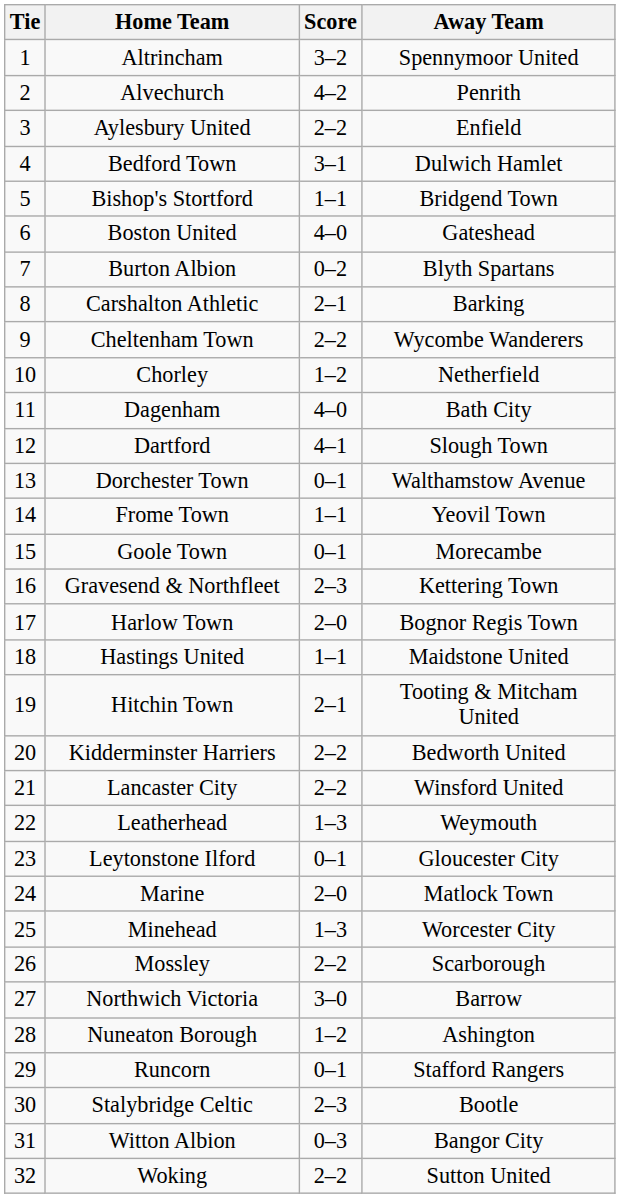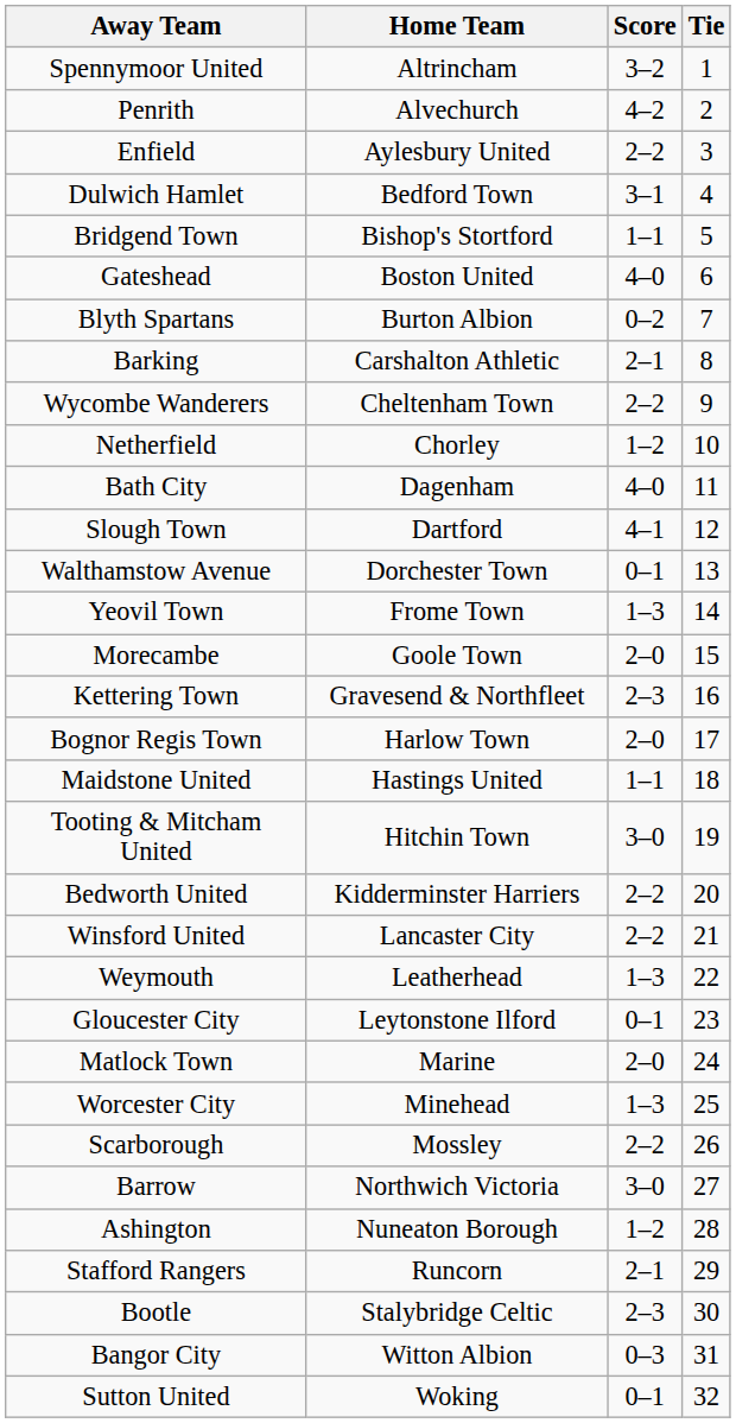 <table class="wikitable" style="text-align:center;">
 <tr>
-<th width=20>Tie</th>
+<th width=175>Away Team</th>
 <th width=175>Home Team</th>
 <th width=20>Score</th>
-<th width=175>Away Team</th>
+<th width=20>Tie</th>
 </tr>
 <tr>
-<td>1</td>
+<td>Spennymoor United</td>
 <td>Altrincham</td>
 <td>3–2</td>
-<td>Spennymoor United</td>
+<td>1</td>
 </tr>
 <tr>
-<td>2</td>
+<td>Penrith</td>
 <td>Alvechurch</td>
 <td>4–2</td>
-<td>Penrith</td>
+<td>2</td>
 </tr>
 <tr>
-<td>3</td>
+<td>Enfield</td>
 <td>Aylesbury United</td>
 <td>2–2</td>
-<td>Enfield</td>
+<td>3</td>
 </tr>
 <tr>
-<td>4</td>
+<td>Dulwich Hamlet</td>
 <td>Bedford Town</td>
 <td>3–1</td>
-<td>Dulwich Hamlet</td>
+<td>4</td>
 </tr>
 <tr>
-<td>5</td>
+<td>Bridgend Town</td>
 <td>Bishop's Stortford</td>
 <td>1–1</td>
-<td>Bridgend Town</td>
+<td>5</td>
 </tr>
 <tr>
-<td>6</td>
+<td>Gateshead</td>
 <td>Boston United</td>
 <td>4–0</td>
-<td>Gateshead</td>
+<td>6</td>
 </tr>
 <tr>
-<td>7</td>
+<td>Blyth Spartans</td>
 <td>Burton Albion</td>
 <td>0–2</td>
-<td>Blyth Spartans</td>
+<td>7</td>
 </tr>
 <tr>
-<td>8</td>
+<td>Barking</td>
 <td>Carshalton Athletic</td>
 <td>2–1</td>
-<td>Barking</td>
+<td>8</td>
 </tr>
 <tr>
-<td>9</td>
+<td>Wycombe Wanderers</td>
 <td>Cheltenham Town</td>
 <td>2–2</td>
-<td>Wycombe Wanderers</td>
+<td>9</td>
 </tr>
 <tr>
-<td>10</td>
+<td>Netherfield</td>
 <td>Chorley</td>
 <td>1–2</td>
-<td>Netherfield</td>
+<td>10</td>
 </tr>
 <tr>
-<td>11</td>
+<td>Bath City</td>
 <td>Dagenham</td>
 <td>4–0</td>
-<td>Bath City</td>
+<td>11</td>
 </tr>
 <tr>
-<td>12</td>
+<td>Slough Town</td>
 <td>Dartford</td>
 <td>4–1</td>
-<td>Slough Town</td>
+<td>12</td>
 </tr>
 <tr>
-<td>13</td>
+<td>Walthamstow Avenue</td>
 <td>Dorchester Town</td>
 <td>0–1</td>
-<td>Walthamstow Avenue</td>
+<td>13</td>
 </tr>
 <tr>
+<td>Yeovil Town</td>
+<td>Frome Town</td>
+<td>1–3</td>
 <td>14</td>
-<td>Frome Town</td>
-<td>1–1</td>
-<td>Yeovil Town</td>
 </tr>
 <tr>
+<td>Morecambe</td>
+<td>Goole Town</td>
+<td>2–0</td>
 <td>15</td>
-<td>Goole Town</td>
-<td>0–1</td>
-<td>Morecambe</td>
 </tr>
 <tr>
-<td>16</td>
+<td>Kettering Town</td>
 <td>Gravesend & Northfleet</td>
 <td>2–3</td>
-<td>Kettering Town</td>
+<td>16</td>
 </tr>
 <tr>
-<td>17</td>
+<td>Bognor Regis Town</td>
 <td>Harlow Town</td>
 <td>2–0</td>
-<td>Bognor Regis Town</td>
+<td>17</td>
 </tr>
 <tr>
-<td>18</td>
+<td>Maidstone United</td>
 <td>Hastings United</td>
 <td>1–1</td>
-<td>Maidstone United</td>
+<td>18</td>
 </tr>
 <tr>
+<td>Tooting & Mitcham United</td>
+<td>Hitchin Town</td>
+<td>3–0</td>
 <td>19</td>
-<td>Hitchin Town</td>
-<td>2–1</td>
-<td>Tooting & Mitcham United</td>
 </tr>
 <tr>
-<td>20</td>
+<td>Bedworth United</td>
 <td>Kidderminster Harriers</td>
 <td>2–2</td>
-<td>Bedworth United</td>
+<td>20</td>
 </tr>
 <tr>
-<td>21</td>
+<td>Winsford United</td>
 <td>Lancaster City</td>
 <td>2–2</td>
-<td>Winsford United</td>
+<td>21</td>
 </tr>
 <tr>
-<td>22</td>
+<td>Weymouth</td>
 <td>Leatherhead</td>
 <td>1–3</td>
-<td>Weymouth</td>
+<td>22</td>
 </tr>
 <tr>
-<td>23</td>
+<td>Gloucester City</td>
 <td>Leytonstone Ilford</td>
 <td>0–1</td>
-<td>Gloucester City</td>
+<td>23</td>
 </tr>
 <tr>
-<td>24</td>
+<td>Matlock Town</td>
 <td>Marine</td>
 <td>2–0</td>
-<td>Matlock Town</td>
+<td>24</td>
 </tr>
 <tr>
-<td>25</td>
+<td>Worcester City</td>
 <td>Minehead</td>
 <td>1–3</td>
-<td>Worcester City</td>
+<td>25</td>
 </tr>
 <tr>
-<td>26</td>
+<td>Scarborough</td>
 <td>Mossley</td>
 <td>2–2</td>
-<td>Scarborough</td>
+<td>26</td>
 </tr>
 <tr>
-<td>27</td>
+<td>Barrow</td>
 <td>Northwich Victoria</td>
 <td>3–0</td>
-<td>Barrow</td>
+<td>27</td>
 </tr>
 <tr>
-<td>28</td>
+<td>Ashington</td>
 <td>Nuneaton Borough</td>
 <td>1–2</td>
-<td>Ashington</td>
+<td>28</td>
 </tr>
 <tr>
+<td>Stafford Rangers</td>
+<td>Runcorn</td>
+<td>2–1</td>
 <td>29</td>
-<td>Runcorn</td>
-<td>0–1</td>
-<td>Stafford Rangers</td>
 </tr>
 <tr>
-<td>30</td>
+<td>Bootle</td>
 <td>Stalybridge Celtic</td>
 <td>2–3</td>
-<td>Bootle</td>
+<td>30</td>
 </tr>
 <tr>
-<td>31</td>
+<td>Bangor City</td>
 <td>Witton Albion</td>
 <td>0–3</td>
-<td>Bangor City</td>
+<td>31</td>
 </tr>
 <tr>
+<td>Sutton United</td>
+<td>Woking</td>
+<td>0–1</td>
 <td>32</td>
-<td>Woking</td>
-<td>2–2</td>
-<td>Sutton United</td>
 </tr>
 </table>
